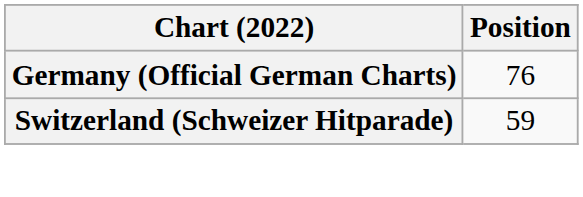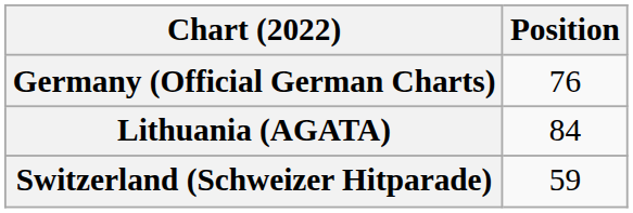 <table class="wikitable sortable plainrowheaders" style="text-align:center">
 <tr>
 <th scope="col">Chart (2022)</th>
 <th scope="col">Position</th>
 </tr>
 <tr>
 <th scope="row">Germany (Official German Charts)</th>
 <td>76</td>
 </tr>
 <tr>
+<th scope="row">Lithuania (AGATA)</th>
+<td>84</td>
+</tr>
+<tr>
 <th scope="row">Switzerland (Schweizer Hitparade)</th>
 <td>59</td>
 </tr>
 </table>
